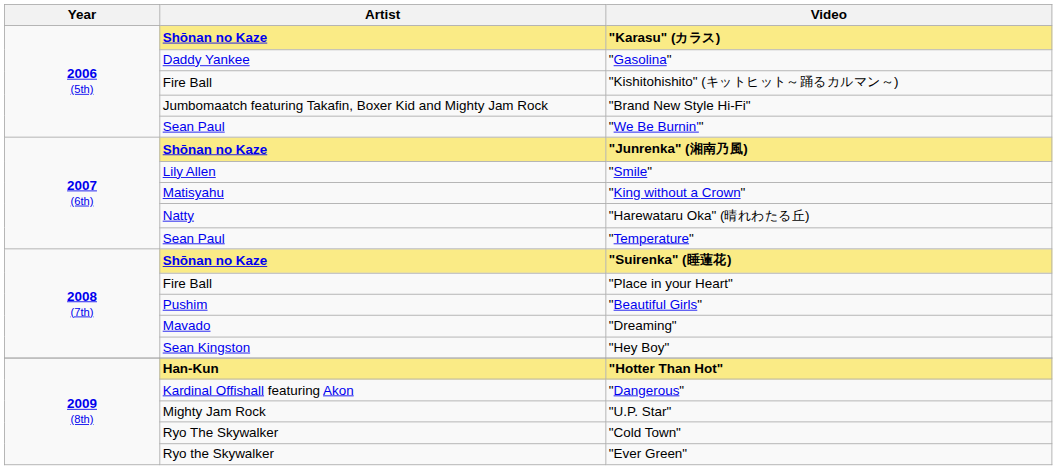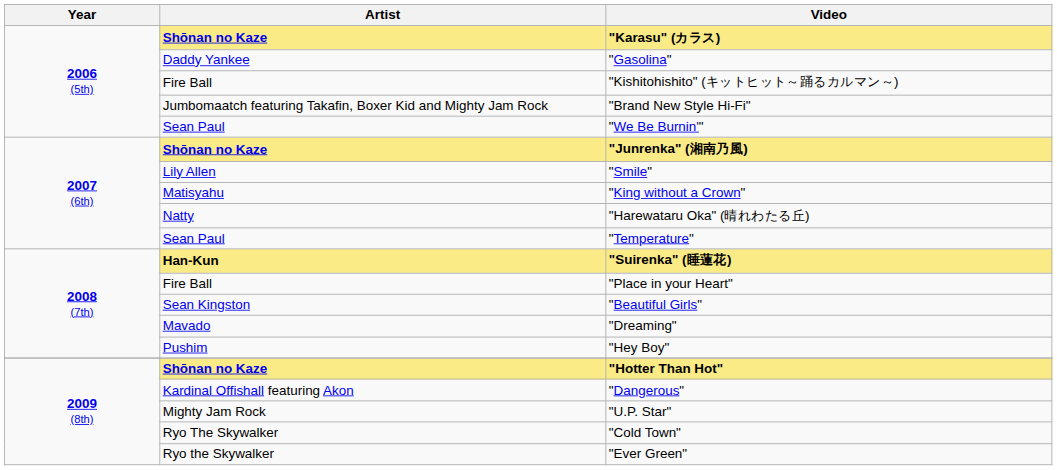 <table class="sortable wikitable">
 <tr>
 <th width="8%">Year</th>
 <th width="23%">Artist</th>
 <th width="23%">Video</th>
 </tr>
 <tr>
 <td rowspan=5 style="text-align:center"><strong><a href='#'>2006</a></strong><br><small><a href='#'>(5th)</a></small></td>
 <td style="background:#FAEB86"><strong><a href='#'>Shōnan no Kaze</a></strong></td>
 <td style="background:#FAEB86"><strong>"Karasu" (カラス)</strong></td>
 </tr>
 <tr>
 <td><a href='#'>Daddy Yankee</a></td>
 <td>"<a href='#'>Gasolina</a>"</td>
 </tr>
 <tr>
 <td>Fire Ball</td>
 <td>"Kishitohishito" (キットヒット～踊るカルマン～)</td>
 </tr>
 <tr>
 <td>Jumbomaatch featuring Takafin, Boxer Kid and Mighty Jam Rock</td>
 <td>"Brand New Style Hi-Fi"</td>
 </tr>
 <tr>
 <td><a href='#'>Sean Paul</a></td>
 <td>"<a href='#'>We Be Burnin'</a>"</td>
 </tr>
 <tr>
 <td rowspan=5 style="text-align:center"><strong><a href='#'>2007</a></strong><br><small><a href='#'>(6th)</a></small></td>
 <td style="background:#FAEB86"><strong><a href='#'>Shōnan no Kaze</a></strong></td>
 <td style="background:#FAEB86"><strong>"Junrenka" (湘南乃風)</strong></td>
 </tr>
 <tr>
 <td><a href='#'>Lily Allen</a></td>
 <td>"<a href='#'>Smile</a>"</td>
 </tr>
 <tr>
 <td><a href='#'>Matisyahu</a></td>
 <td>"<a href='#'>King without a Crown</a>"</td>
 </tr>
 <tr>
 <td><a href='#'>Natty</a></td>
 <td>"Harewataru Oka" (晴れわたる丘)</td>
 </tr>
 <tr>
 <td><a href='#'>Sean Paul</a></td>
 <td>"<a href='#'>Temperature</a>"</td>
 </tr>
 <tr>
 <td rowspan=5 style="text-align:center"><strong><a href='#'>2008</a></strong><br><small><a href='#'>(7th)</a></small></td>
-<td style="background:#FAEB86"><strong><a href='#'>Shōnan no Kaze</a></strong></td>
+<td style="background:#FAEB86"><strong>Han-Kun</strong></td>
 <td style="background:#FAEB86"><strong>"Suirenka" (睡蓮花)</strong></td>
 </tr>
 <tr>
 <td>Fire Ball</td>
 <td>"Place in your Heart"</td>
 </tr>
 <tr>
-<td><a href='#'>Pushim</a></td>
+<td><a href='#'>Sean Kingston</a></td>
 <td>"<a href='#'>Beautiful Girls</a>"</td>
 </tr>
 <tr>
 <td><a href='#'>Mavado</a></td>
 <td>"Dreaming"</td>
 </tr>
 <tr>
-<td><a href='#'>Sean Kingston</a></td>
+<td><a href='#'>Pushim</a></td>
 <td>"Hey Boy"</td>
 </tr>
 <tr>
 </tr>
 <tr>
 <td rowspan=5 style="text-align:center"><strong><a href='#'>2009</a></strong><br><small><a href='#'>(8th)</a></small></td>
-<td style="background:#FAEB86"><strong>Han-Kun</strong></td>
+<td style="background:#FAEB86"><strong><a href='#'>Shōnan no Kaze</a></strong></td>
 <td style="background:#FAEB86"><strong>"Hotter Than Hot"</strong></td>
 </tr>
 <tr>
 <td><a href='#'>Kardinal Offishall</a> featuring <a href='#'>Akon</a></td>
 <td>"<a href='#'>Dangerous</a>"</td>
 </tr>
 <tr>
 <td>Mighty Jam Rock</td>
 <td>"U.P. Star"</td>
 </tr>
 <tr>
 <td>Ryo The Skywalker</td>
 <td>"Cold Town"</td>
 </tr>
 <tr>
 <td>Ryo the Skywalker</td>
 <td>"Ever Green"</td>
 </tr>
 </table>
